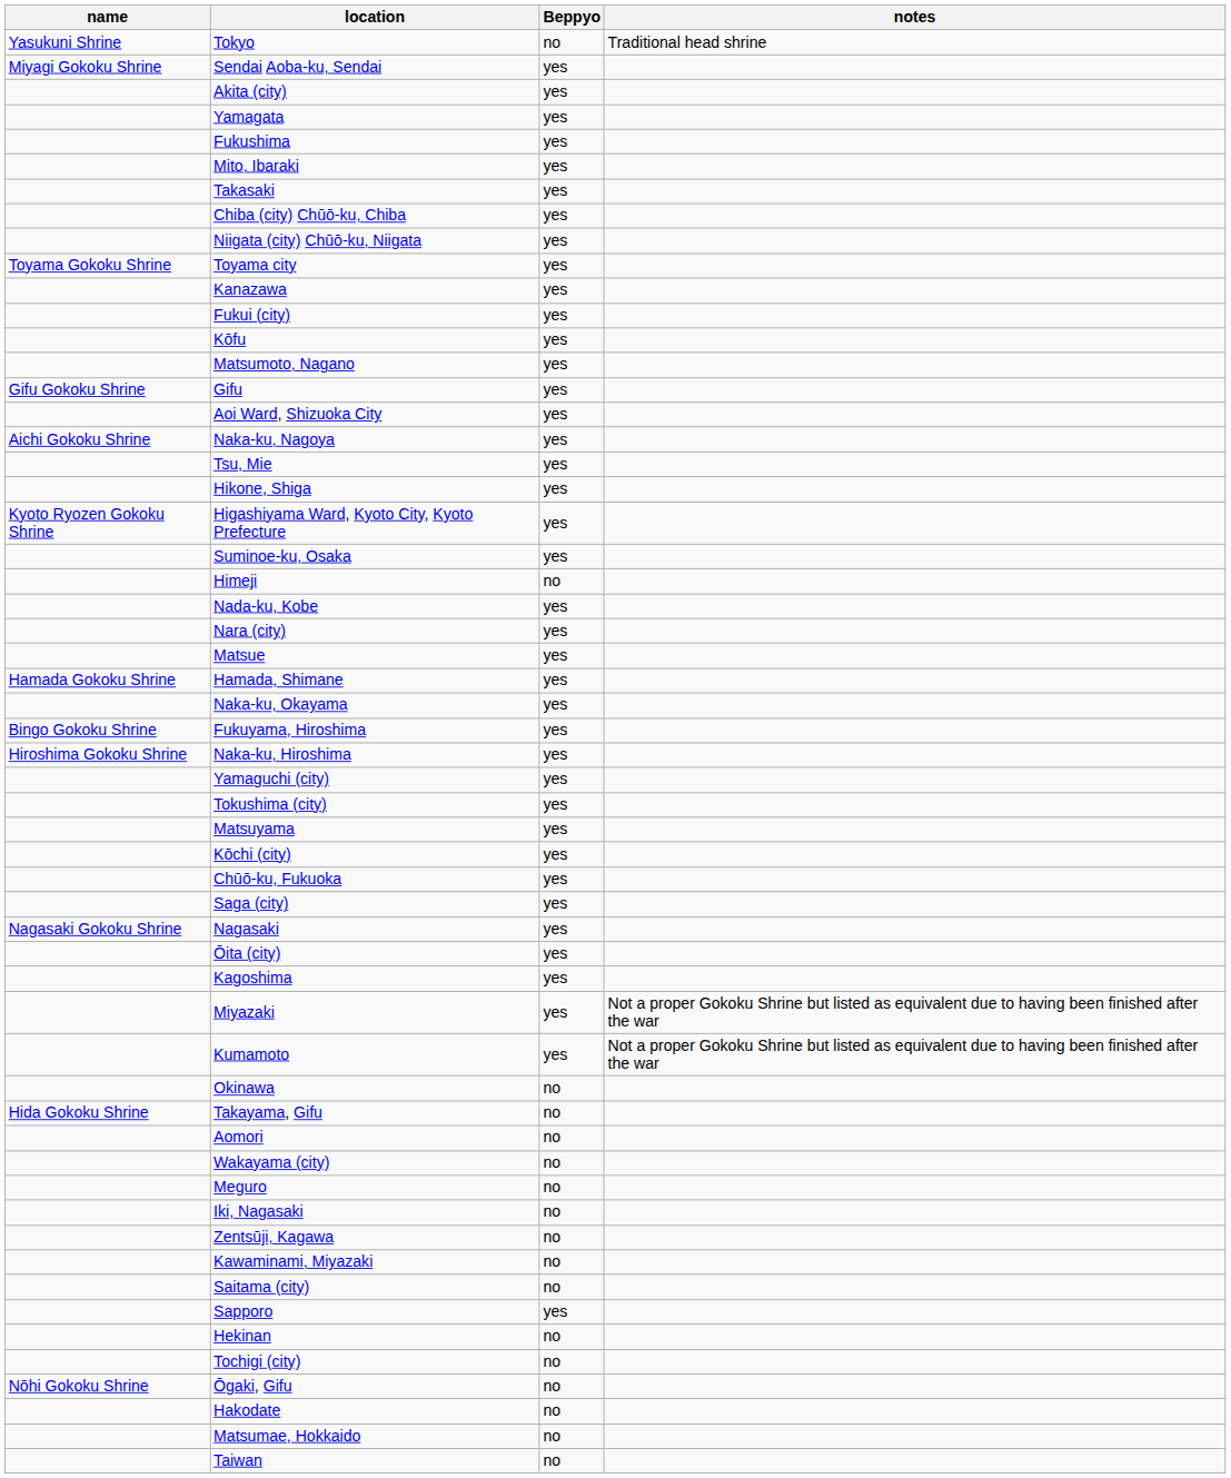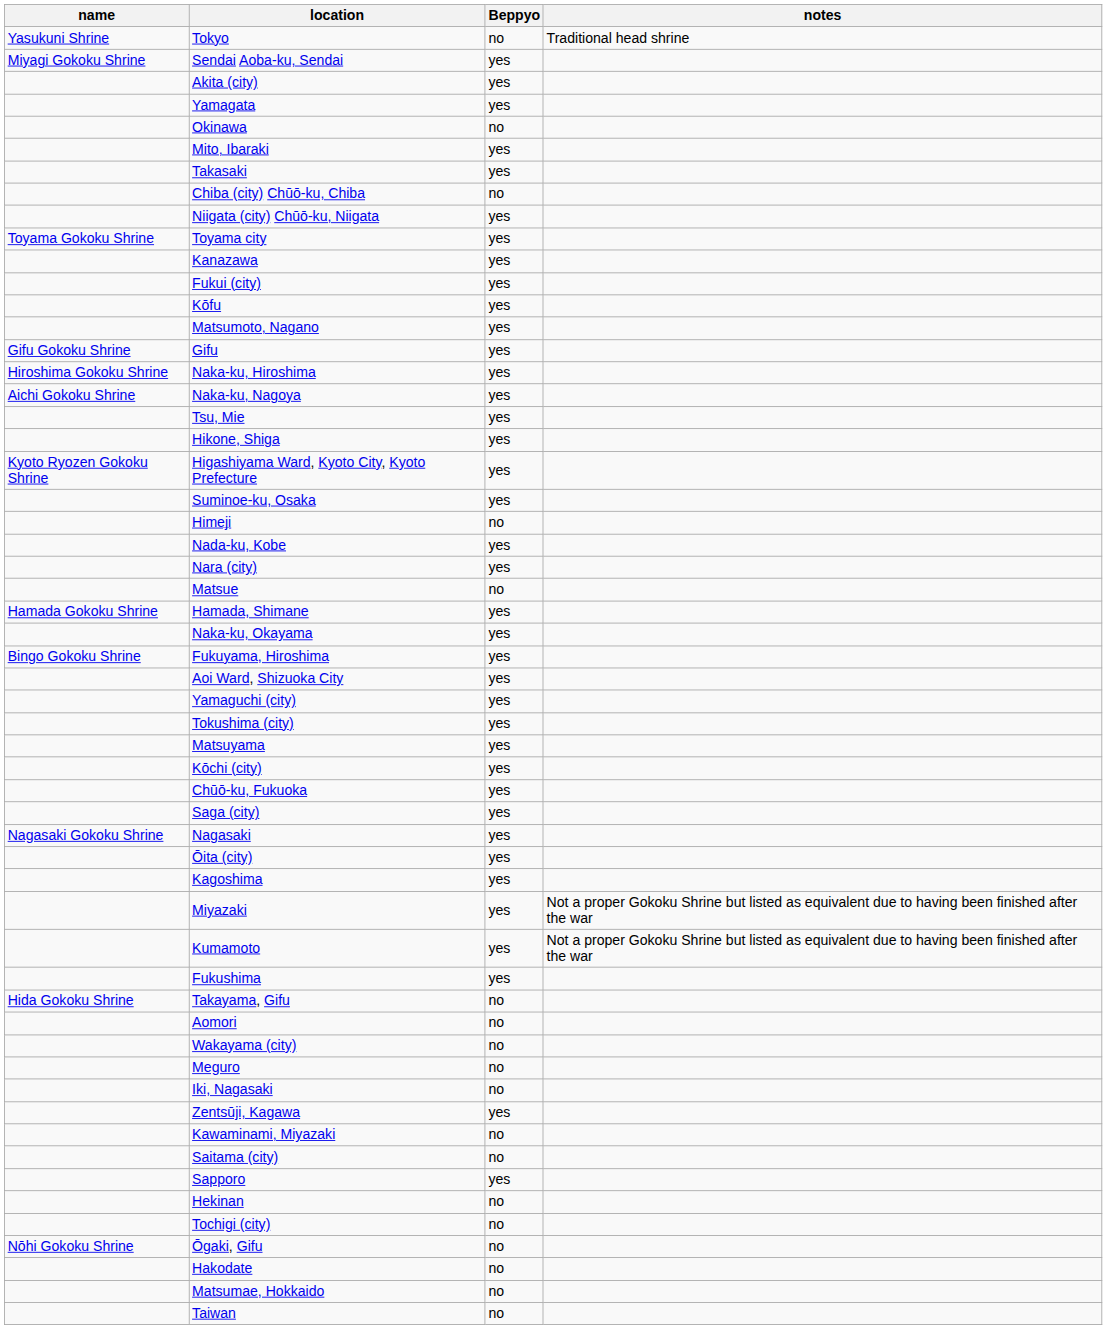 <table class="wikitable">
 <tr>
 <th>name</th>
 <th>location</th>
 <th>Beppyo</th>
 <th>notes</th>
 </tr>
 <tr>
 <td><a href='#'>Yasukuni Shrine</a></td>
 <td><a href='#'>Tokyo</a></td>
 <td>no</td>
 <td>Traditional head shrine</td>
 </tr>
 <tr>
 <td><a href='#'>Miyagi Gokoku Shrine</a></td>
 <td><a href='#'>Sendai</a> <a href='#'>Aoba-ku, Sendai</a></td>
 <td>yes</td>
 <td></td>
 </tr>
 <tr>
 <td></td>
 <td><a href='#'>Akita (city)</a></td>
 <td>yes</td>
 <td></td>
 </tr>
 <tr>
 <td></td>
 <td><a href='#'>Yamagata</a></td>
 <td>yes</td>
 <td></td>
 </tr>
 <tr>
 <td></td>
-<td><a href='#'>Fukushima</a></td>
-<td>yes</td>
+<td><a href='#'>Okinawa</a></td>
+<td>no</td>
 <td></td>
 </tr>
 <tr>
 <td></td>
 <td><a href='#'>Mito, Ibaraki</a></td>
 <td>yes</td>
 <td></td>
 </tr>
 <tr>
 <td></td>
 <td><a href='#'>Takasaki</a></td>
 <td>yes</td>
 <td></td>
 </tr>
 <tr>
 <td></td>
 <td><a href='#'>Chiba (city)</a> <a href='#'>Chūō-ku, Chiba</a></td>
-<td>yes</td>
+<td>no</td>
 <td></td>
 </tr>
 <tr>
 <td></td>
 <td><a href='#'>Niigata (city)</a> <a href='#'>Chūō-ku, Niigata</a></td>
 <td>yes</td>
 <td></td>
 </tr>
 <tr>
 <td><a href='#'>Toyama Gokoku Shrine</a></td>
 <td><a href='#'>Toyama city</a></td>
 <td>yes</td>
 <td></td>
 </tr>
 <tr>
 <td></td>
 <td><a href='#'>Kanazawa</a></td>
 <td>yes</td>
 <td></td>
 </tr>
 <tr>
 <td></td>
 <td><a href='#'>Fukui (city)</a></td>
 <td>yes</td>
 <td></td>
 </tr>
 <tr>
 <td></td>
 <td><a href='#'>Kōfu</a></td>
 <td>yes</td>
 <td></td>
 </tr>
 <tr>
 <td></td>
 <td><a href='#'>Matsumoto, Nagano</a></td>
 <td>yes</td>
 <td></td>
 </tr>
 <tr>
 <td><a href='#'>Gifu Gokoku Shrine</a></td>
 <td><a href='#'>Gifu</a></td>
 <td>yes</td>
 <td></td>
 </tr>
 <tr>
-<td></td>
-<td><a href='#'>Aoi Ward</a>, <a href='#'>Shizuoka City</a></td>
+<td><a href='#'>Hiroshima Gokoku Shrine</a></td>
+<td><a href='#'>Naka-ku, Hiroshima</a></td>
 <td>yes</td>
 <td></td>
 </tr>
 <tr>
 <td><a href='#'>Aichi Gokoku Shrine</a></td>
 <td><a href='#'>Naka-ku, Nagoya</a></td>
 <td>yes</td>
 <td></td>
 </tr>
 <tr>
 <td></td>
 <td><a href='#'>Tsu, Mie</a></td>
 <td>yes</td>
 <td></td>
 </tr>
 <tr>
 <td></td>
 <td><a href='#'>Hikone, Shiga</a></td>
 <td>yes</td>
 <td></td>
 </tr>
 <tr>
 <td><a href='#'>Kyoto Ryozen Gokoku Shrine</a></td>
 <td><a href='#'>Higashiyama Ward</a>, <a href='#'>Kyoto City</a>, <a href='#'>Kyoto Prefecture</a></td>
 <td>yes</td>
 <td></td>
 </tr>
 <tr>
 <td></td>
 <td><a href='#'>Suminoe-ku, Osaka</a></td>
 <td>yes</td>
 <td></td>
 </tr>
 <tr>
 <td></td>
 <td><a href='#'>Himeji</a></td>
 <td>no</td>
 <td></td>
 </tr>
 <tr>
 <td></td>
 <td><a href='#'>Nada-ku, Kobe</a></td>
 <td>yes</td>
 <td></td>
 </tr>
 <tr>
 <td></td>
 <td><a href='#'>Nara (city)</a></td>
 <td>yes</td>
 <td></td>
 </tr>
 <tr>
 <td></td>
 <td><a href='#'>Matsue</a></td>
-<td>yes</td>
+<td>no</td>
 <td></td>
 </tr>
 <tr>
 <td><a href='#'>Hamada Gokoku Shrine</a></td>
 <td><a href='#'>Hamada, Shimane</a></td>
 <td>yes</td>
 <td></td>
 </tr>
 <tr>
 <td></td>
 <td><a href='#'>Naka-ku, Okayama</a></td>
 <td>yes</td>
 <td></td>
 </tr>
 <tr>
 <td><a href='#'>Bingo Gokoku Shrine</a></td>
 <td><a href='#'>Fukuyama, Hiroshima</a></td>
 <td>yes</td>
 <td></td>
 </tr>
 <tr>
-<td><a href='#'>Hiroshima Gokoku Shrine</a></td>
-<td><a href='#'>Naka-ku, Hiroshima</a></td>
+<td></td>
+<td><a href='#'>Aoi Ward</a>, <a href='#'>Shizuoka City</a></td>
 <td>yes</td>
 <td></td>
 </tr>
 <tr>
 <td></td>
 <td><a href='#'>Yamaguchi (city)</a></td>
 <td>yes</td>
 <td></td>
 </tr>
 <tr>
 <td></td>
 <td><a href='#'>Tokushima (city)</a></td>
 <td>yes</td>
 <td></td>
 </tr>
 <tr>
 <td></td>
 <td><a href='#'>Matsuyama</a></td>
 <td>yes</td>
 <td></td>
 </tr>
 <tr>
 <td></td>
 <td><a href='#'>Kōchi (city)</a></td>
 <td>yes</td>
 <td></td>
 </tr>
 <tr>
 <td></td>
 <td><a href='#'>Chūō-ku, Fukuoka</a></td>
 <td>yes</td>
 <td></td>
 </tr>
 <tr>
 <td></td>
 <td><a href='#'>Saga (city)</a></td>
 <td>yes</td>
 <td></td>
 </tr>
 <tr>
 <td><a href='#'>Nagasaki Gokoku Shrine</a></td>
 <td><a href='#'>Nagasaki</a></td>
 <td>yes</td>
 <td></td>
 </tr>
 <tr>
 <td></td>
 <td><a href='#'>Ōita (city)</a></td>
 <td>yes</td>
 <td></td>
 </tr>
 <tr>
 <td></td>
 <td><a href='#'>Kagoshima</a></td>
 <td>yes</td>
 <td></td>
 </tr>
 <tr>
 <td></td>
 <td><a href='#'>Miyazaki</a></td>
 <td>yes</td>
 <td>Not a proper Gokoku Shrine but listed as equivalent due to having been finished after the war</td>
 </tr>
 <tr>
 <td></td>
 <td><a href='#'>Kumamoto</a></td>
 <td>yes</td>
 <td>Not a proper Gokoku Shrine but listed as equivalent due to having been finished after the war</td>
 </tr>
 <tr>
 <td></td>
-<td><a href='#'>Okinawa</a></td>
-<td>no</td>
+<td><a href='#'>Fukushima</a></td>
+<td>yes</td>
 <td></td>
 </tr>
 <tr>
 <td><a href='#'>Hida Gokoku Shrine</a></td>
 <td><a href='#'>Takayama</a>, <a href='#'>Gifu</a></td>
 <td>no</td>
 <td></td>
 </tr>
 <tr>
 <td></td>
 <td><a href='#'>Aomori</a></td>
 <td>no</td>
 <td></td>
 </tr>
 <tr>
 <td></td>
 <td><a href='#'>Wakayama (city)</a></td>
 <td>no</td>
 <td></td>
 </tr>
 <tr>
 <td></td>
 <td><a href='#'>Meguro</a></td>
 <td>no</td>
 <td></td>
 </tr>
 <tr>
 <td></td>
 <td><a href='#'>Iki, Nagasaki</a></td>
 <td>no</td>
 <td></td>
 </tr>
 <tr>
 <td></td>
 <td><a href='#'>Zentsūji, Kagawa</a></td>
-<td>no</td>
+<td>yes</td>
 <td></td>
 </tr>
 <tr>
 <td></td>
 <td><a href='#'>Kawaminami, Miyazaki</a></td>
 <td>no</td>
 <td></td>
 </tr>
 <tr>
 <td></td>
 <td><a href='#'>Saitama (city)</a></td>
 <td>no</td>
 <td></td>
 </tr>
 <tr>
 <td></td>
 <td><a href='#'>Sapporo</a></td>
 <td>yes</td>
 <td></td>
 </tr>
 <tr>
 <td></td>
 <td><a href='#'>Hekinan</a></td>
 <td>no</td>
 <td></td>
 </tr>
 <tr>
 <td></td>
 <td><a href='#'>Tochigi (city)</a></td>
 <td>no</td>
 <td></td>
 </tr>
 <tr>
 <td><a href='#'>Nōhi Gokoku Shrine</a></td>
 <td><a href='#'>Ōgaki</a>, <a href='#'>Gifu</a></td>
 <td>no</td>
 <td></td>
 </tr>
 <tr>
 <td></td>
 <td><a href='#'>Hakodate</a></td>
 <td>no</td>
 <td></td>
 </tr>
 <tr>
 <td></td>
 <td><a href='#'>Matsumae, Hokkaido</a></td>
 <td>no</td>
 <td></td>
 </tr>
 <tr>
 <td></td>
 <td><a href='#'>Taiwan</a></td>
 <td>no</td>
 <td></td>
 </tr>
 </table>
